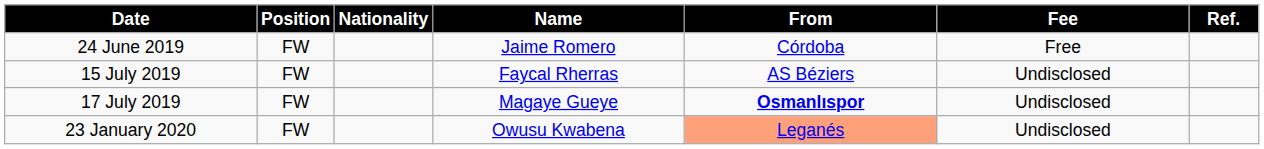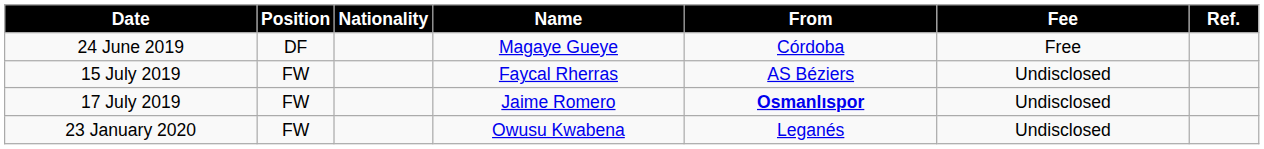 <table class="wikitable"  style="text-align:center; font-size:90%; ">
 <tr>
 <th style="background:#000000; color:#fff; width:200px;">Date</th>
 <th style="background:#000000; color:#fff; width:50px;">Position</th>
 <th style="background:#000000; color:#fff; width:50px;">Nationality</th>
 <th style="background:#000000; color:#fff; width:200px;">Name</th>
 <th style="background:#000000; color:#fff; width:200px;">From</th>
 <th style="background:#000000; color:#fff; width:200px;">Fee</th>
 <th style="background:#000000; color:#fff; width:50px;">Ref.</th>
 </tr>
 <tr>
 <td>24 June 2019</td>
-<td>FW</td>
+<td>DF</td>
 <td></td>
-<td><a href='#'>Jaime Romero</a></td>
+<td><a href='#'>Magaye Gueye</a></td>
 <td><a href='#'>Córdoba</a></td>
 <td>Free</td>
 <td></td>
 </tr>
 <tr>
 <td>15 July 2019</td>
 <td>FW</td>
 <td></td>
 <td><a href='#'>Faycal Rherras</a></td>
 <td><a href='#'>AS Béziers</a></td>
 <td>Undisclosed</td>
 <td></td>
 </tr>
 <tr>
 <td>17 July 2019</td>
 <td>FW</td>
 <td></td>
-<td><a href='#'>Magaye Gueye</a></td>
+<td><a href='#'>Jaime Romero</a></td>
 <td><strong><a href='#'>Osmanlıspor</a></strong></td>
 <td>Undisclosed</td>
 <td></td>
 </tr>
 <tr>
 <td>23 January 2020</td>
 <td>FW</td>
 <td></td>
 <td><a href='#'>Owusu Kwabena</a></td>
-<td style="background: lightsalmon;"><a href='#'>Leganés</a></td>
+<td><a href='#'>Leganés</a></td>
 <td>Undisclosed</td>
 <td></td>
 </tr>
 </table>
